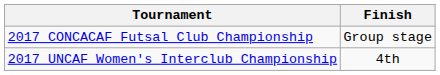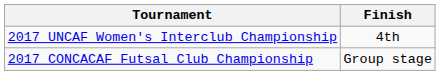 <table class="wikitable">
 <tr>
 <th>Tournament</th>
 <th>Finish</th>
 </tr>
 <tr>
+<td><a href='#'>2017 UNCAF Women's Interclub Championship</a></td>
+<td align=center>4th</td>
+</tr>
+<tr>
 <td><a href='#'>2017 CONCACAF Futsal Club Championship</a></td>
 <td align=center>Group stage</td>
 </tr>
-<tr>
-<td><a href='#'>2017 UNCAF Women's Interclub Championship</a></td>
-<td align=center>4th</td>
-</tr>
 </table>
